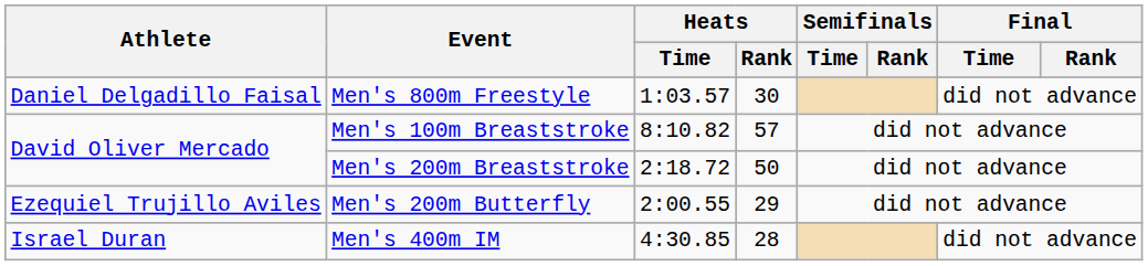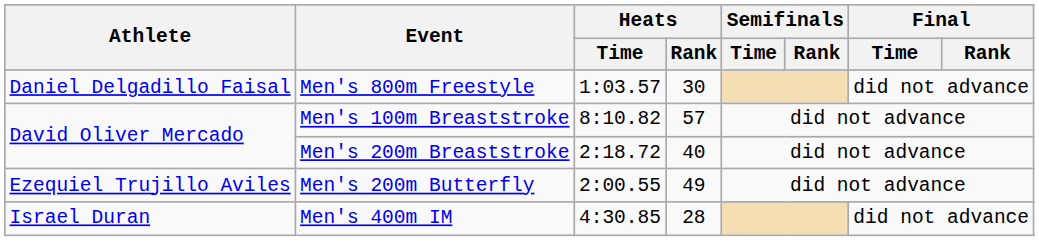 <table class=wikitable style="font-size:90%">
 <tr>
 <th rowspan="2">Athlete</th>
 <th rowspan="2">Event</th>
 <th colspan="2">Heats</th>
 <th colspan="2">Semifinals</th>
 <th colspan="2">Final</th>
 </tr>
 <tr>
 <th>Time</th>
 <th>Rank</th>
 <th>Time</th>
 <th>Rank</th>
 <th>Time</th>
 <th>Rank</th>
 </tr>
 <tr>
 <td><a href='#'>Daniel Delgadillo Faisal</a></td>
 <td><a href='#'>Men's 800m Freestyle</a></td>
 <td align=center>1:03.57</td>
 <td align=center>30</td>
 <td colspan="2" style="background:wheat;"></td>
 <td style="text-align:center;" colspan="2">did not advance</td>
 </tr>
 <tr>
 <td rowspan="2"><a href='#'>David Oliver Mercado</a></td>
 <td><a href='#'>Men's 100m Breaststroke</a></td>
 <td align=center>8:10.82</td>
 <td align=center>57</td>
 <td style="text-align:center;" colspan="4">did not advance</td>
 </tr>
 <tr>
 <td><a href='#'>Men's 200m Breaststroke</a></td>
 <td align=center>2:18.72</td>
-<td align=center>50</td>
+<td align=center>40</td>
 <td style="text-align:center;" colspan="4">did not advance</td>
 </tr>
 <tr>
 <td><a href='#'>Ezequiel Trujillo Aviles</a></td>
 <td><a href='#'>Men's 200m Butterfly</a></td>
 <td align=center>2:00.55</td>
-<td align=center>29</td>
+<td align=center>49</td>
 <td style="text-align:center;" colspan="4">did not advance</td>
 </tr>
 <tr>
 <td><a href='#'>Israel Duran</a></td>
 <td><a href='#'>Men's 400m IM</a></td>
 <td align=center>4:30.85</td>
 <td align=center>28</td>
 <td colspan="2" style="background:wheat;"></td>
 <td style="text-align:center;" colspan="2">did not advance</td>
 </tr>
 </table>
